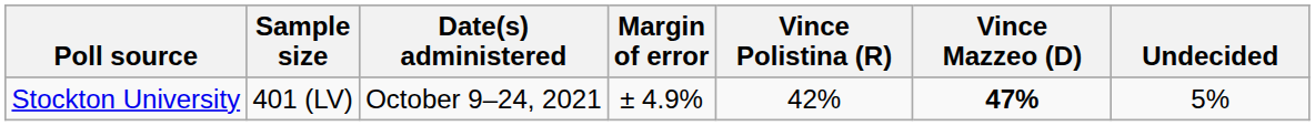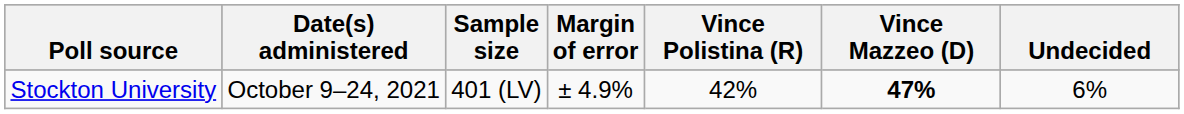 <table class="wikitable" style="font-size:90%;text-align:center;">
 <tr valign=bottom>
 <th>Poll source</th>
+<th>Date(s)<br>administered</th>
 <th>Sample<br>size</th>
-<th>Date(s)<br>administered</th>
 <th>Margin<br>of error</th>
 <th style="width:100px;">Vince<br>Polistina (R)</th>
 <th style="width:100px;">Vince<br>Mazzeo (D)</th>
 <th style="width:100px;">Undecided</th>
 </tr>
 <tr>
 <td style="text-align:left;"><a href='#'>Stockton University</a></td>
+<td>October 9–24, 2021</td>
 <td>401 (LV)</td>
-<td>October 9–24, 2021</td>
 <td>± 4.9%</td>
 <td>42%</td>
 <td><strong>47%</strong></td>
-<td>5%</td>
+<td>6%</td>
 </tr>
 </table>
